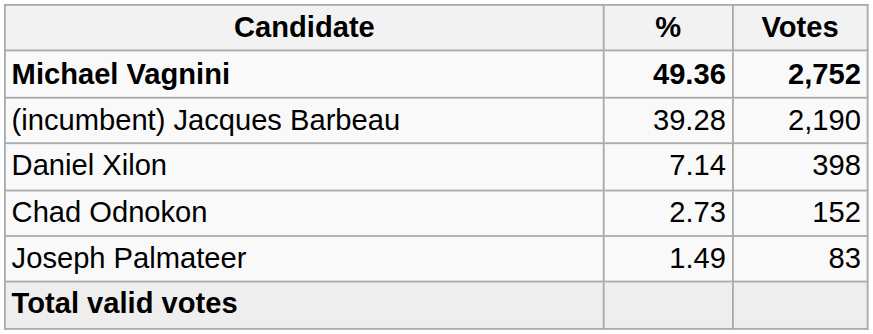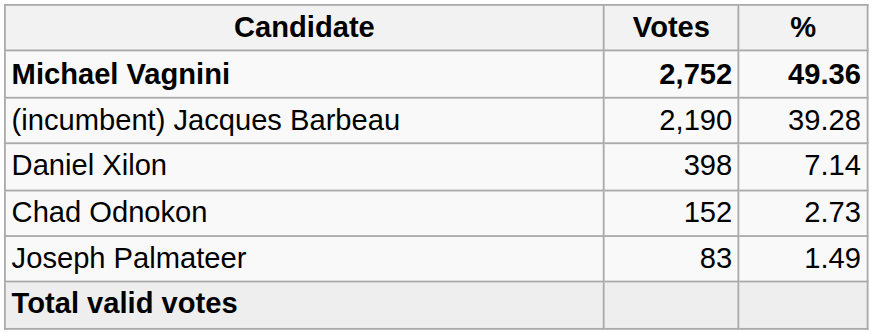 <table style="width:475px;" class="wikitable">
 <tr>
 <th align="center">Candidate</th>
+<th align="center">Votes</th>
 <th align="center">%</th>
-<th align="center">Votes</th>
 </tr>
 <tr>
 <td align="left"><strong>Michael Vagnini</strong></td>
+<td align="right"><strong>2,752</strong></td>
 <td align="right"><strong>49.36</strong></td>
-<td align="right"><strong>2,752</strong></td>
 </tr>
 <tr>
 <td align="left">(incumbent) Jacques Barbeau</td>
+<td align="right">2,190</td>
 <td align="right">39.28</td>
-<td align="right">2,190</td>
 </tr>
 <tr>
 <td align="left">Daniel Xilon</td>
+<td align="right">398</td>
 <td align="right">7.14</td>
-<td align="right">398</td>
 </tr>
 <tr>
 <td align="left">Chad Odnokon</td>
+<td align="right">152</td>
 <td align="right">2.73</td>
-<td align="right">152</td>
 </tr>
 <tr>
 <td align="left">Joseph Palmateer</td>
+<td align="right">83</td>
 <td align="right">1.49</td>
-<td align="right">83</td>
 </tr>
 <tr bgcolor="#EEEEEE">
 <td align="left"><strong>Total valid votes</strong></td>
 <td align="right"></td>
 <td align="right"></td>
 </tr>
 </table>
